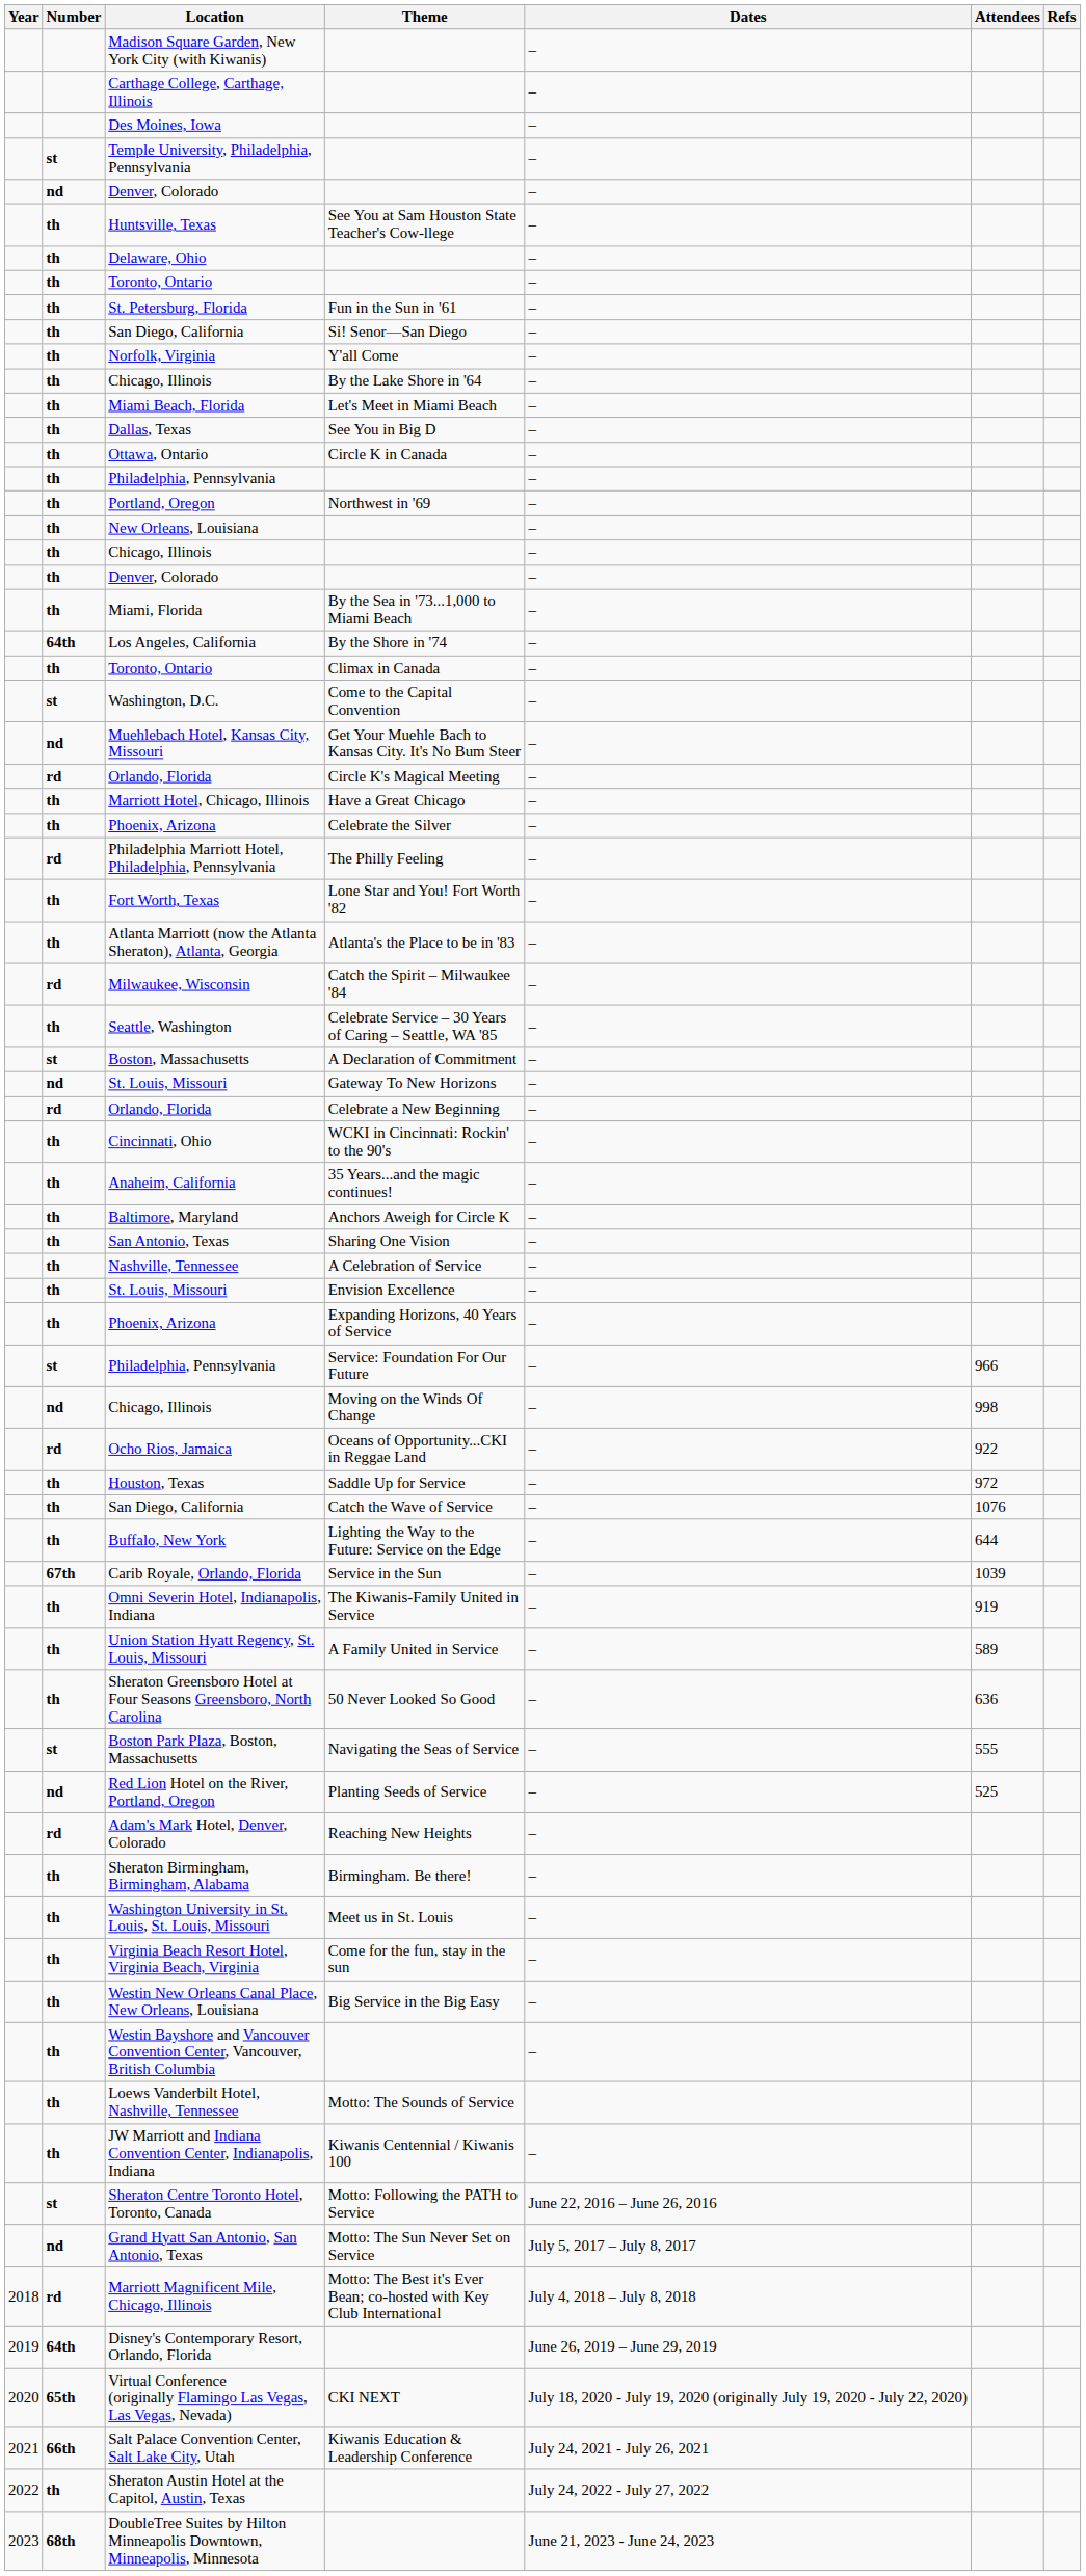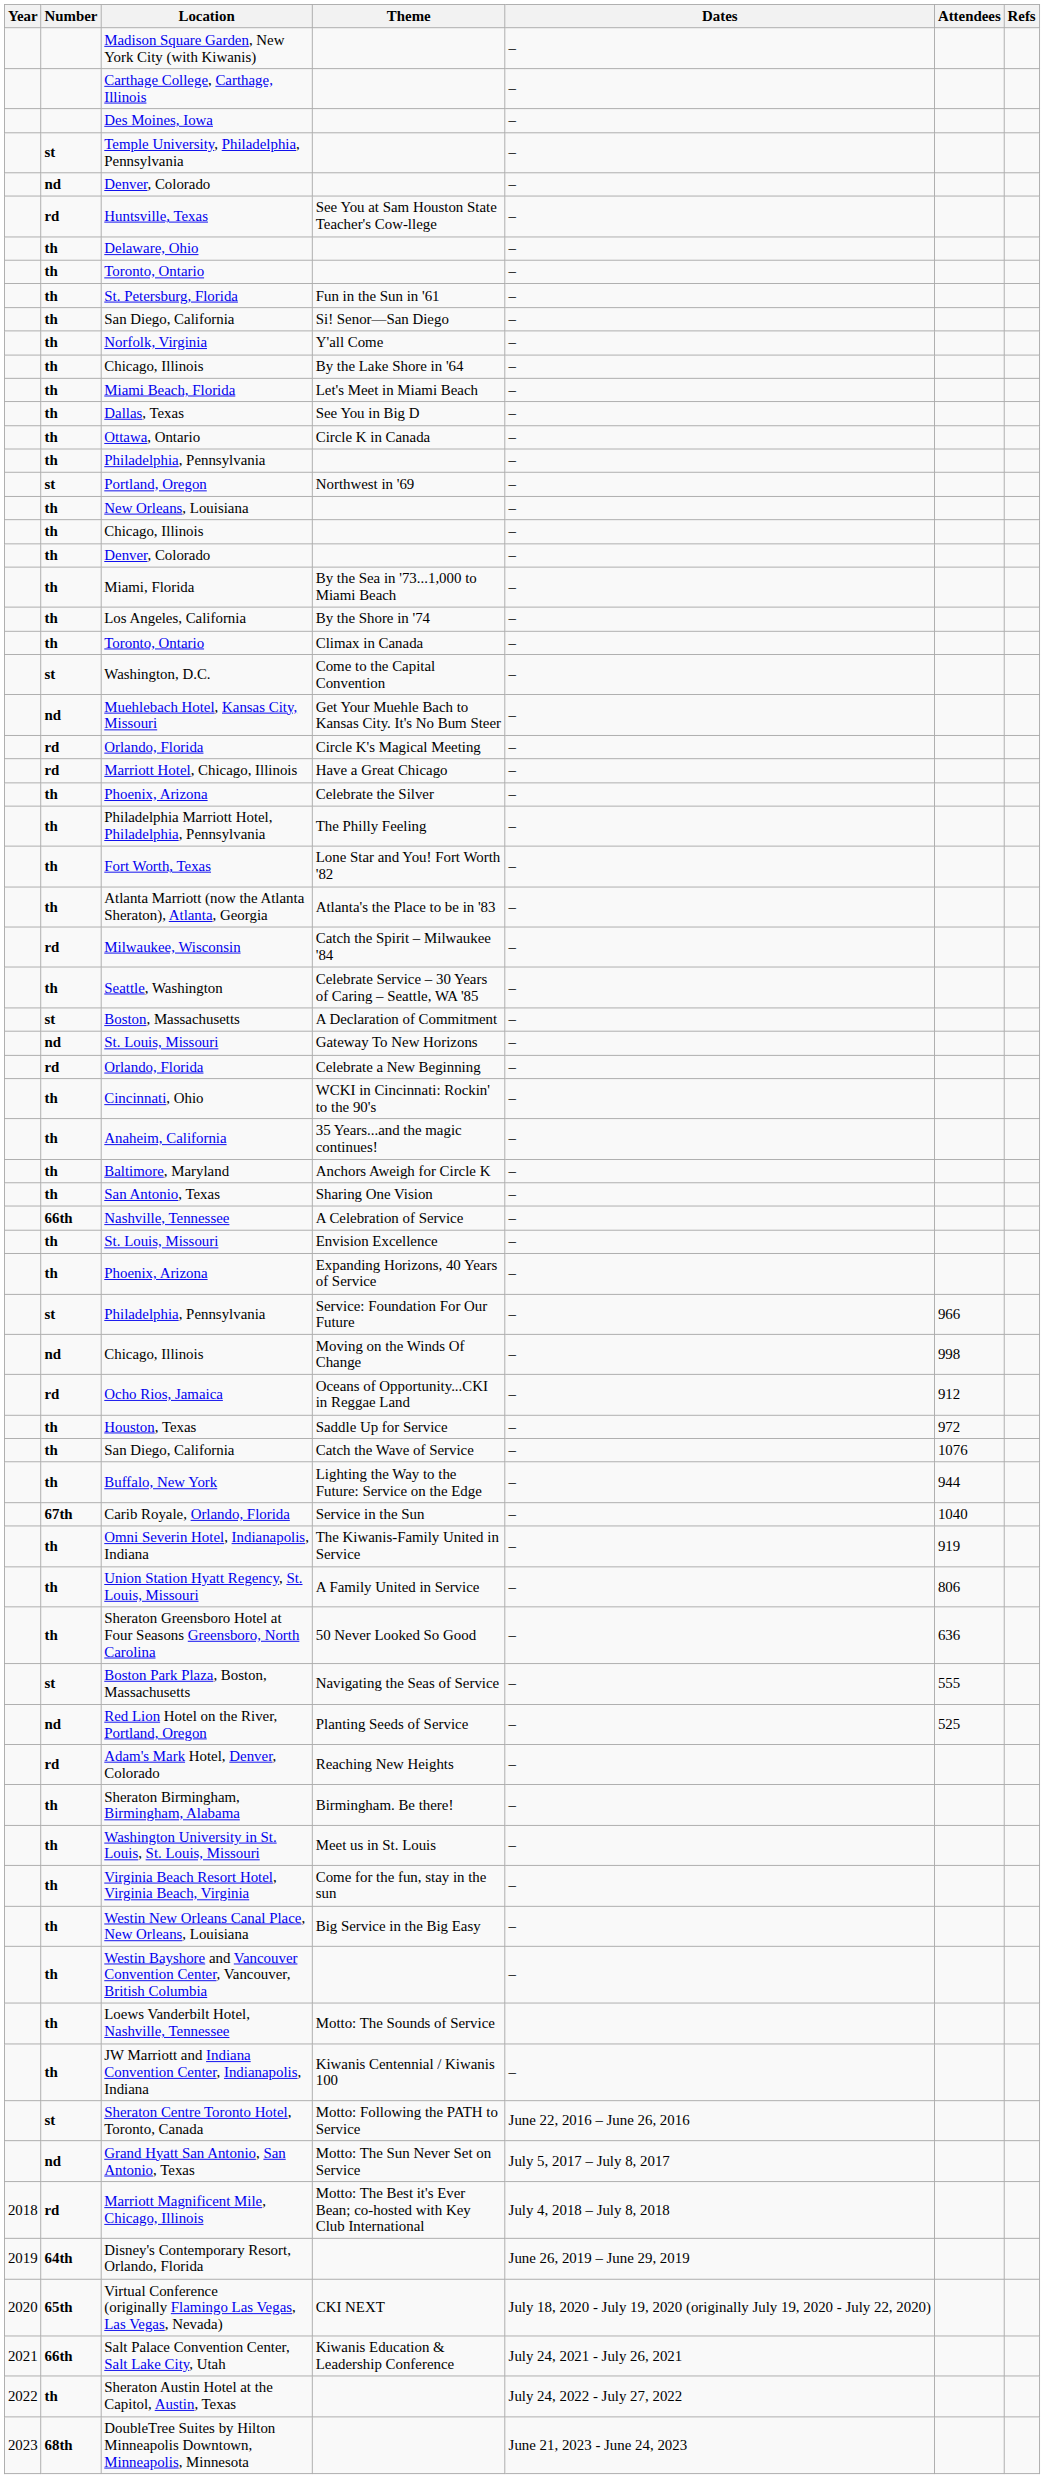 <table class="wikitable sortable">
 <tr>
 <th style="width:10px;">Year</th>
 <th style="width:20px;">Number</th>
 <th style="width:220px;">Location</th>
 <th style="width:200px;">Theme</th>
 <th style="width:*;">Dates</th>
 <th style="width:15px;">Attendees</th>
 <th style="width:10px;">Refs</th>
 </tr>
 <tr>
 <td></td>
 <td></td>
 <td><a href='#'>Madison Square Garden</a>, New York City (with Kiwanis)</td>
 <td></td>
 <td> – </td>
 <td></td>
 <td></td>
 </tr>
 <tr>
 <td></td>
 <td></td>
 <td><a href='#'>Carthage College</a>, <a href='#'>Carthage, Illinois</a></td>
 <td></td>
 <td> – </td>
 <td></td>
 <td></td>
 </tr>
 <tr>
 <td></td>
 <td></td>
 <td><a href='#'>Des Moines, Iowa</a></td>
 <td></td>
 <td> – </td>
 <td></td>
 <td></td>
 </tr>
 <tr>
 <td></td>
 <td><strong>st</strong></td>
 <td><a href='#'>Temple University</a>, <a href='#'>Philadelphia</a>, Pennsylvania</td>
 <td></td>
 <td> – </td>
 <td></td>
 <td></td>
 </tr>
 <tr>
 <td></td>
 <td><strong>nd</strong></td>
 <td><a href='#'>Denver</a>, Colorado</td>
 <td></td>
 <td> – </td>
 <td></td>
 <td></td>
 </tr>
 <tr>
 <td></td>
-<td><strong>th</strong></td>
+<td><strong>rd</strong></td>
 <td><a href='#'>Huntsville, Texas</a></td>
 <td>See You at Sam Houston State Teacher's Cow-llege</td>
 <td> – </td>
 <td></td>
 <td></td>
 </tr>
 <tr>
 <td></td>
 <td><strong>th</strong></td>
 <td><a href='#'>Delaware, Ohio</a></td>
 <td></td>
 <td> – </td>
 <td></td>
 <td></td>
 </tr>
 <tr>
 <td></td>
 <td><strong>th</strong></td>
 <td><a href='#'>Toronto, Ontario</a></td>
 <td></td>
 <td> – </td>
 <td></td>
 <td></td>
 </tr>
 <tr>
 <td></td>
 <td><strong>th</strong></td>
 <td><a href='#'>St. Petersburg, Florida</a></td>
 <td>Fun in the Sun in '61</td>
 <td> – </td>
 <td></td>
 <td></td>
 </tr>
 <tr>
 <td></td>
 <td><strong>th</strong></td>
 <td>San Diego, California</td>
 <td>Si! Senor—San Diego</td>
 <td> – </td>
 <td></td>
 <td></td>
 </tr>
 <tr>
 <td></td>
 <td><strong>th</strong></td>
 <td><a href='#'>Norfolk, Virginia</a></td>
 <td>Y'all Come</td>
 <td> – </td>
 <td></td>
 <td></td>
 </tr>
 <tr>
 <td></td>
 <td><strong>th</strong></td>
 <td>Chicago, Illinois</td>
 <td>By the Lake Shore in '64</td>
 <td> – </td>
 <td></td>
 <td></td>
 </tr>
 <tr>
 <td></td>
 <td><strong>th</strong></td>
 <td><a href='#'>Miami Beach, Florida</a></td>
 <td>Let's Meet in Miami Beach</td>
 <td> – </td>
 <td></td>
 <td></td>
 </tr>
 <tr>
 <td></td>
 <td><strong>th</strong></td>
 <td><a href='#'>Dallas</a>, Texas</td>
 <td>See You in Big D</td>
 <td> – </td>
 <td></td>
 <td></td>
 </tr>
 <tr>
 <td></td>
 <td><strong>th</strong></td>
 <td><a href='#'>Ottawa</a>, Ontario</td>
 <td>Circle K in Canada</td>
 <td> – </td>
 <td></td>
 <td></td>
 </tr>
 <tr>
 <td></td>
 <td><strong>th</strong></td>
 <td><a href='#'>Philadelphia</a>, Pennsylvania</td>
 <td></td>
 <td> – </td>
 <td></td>
 <td></td>
 </tr>
 <tr>
 <td></td>
-<td><strong>th</strong></td>
+<td><strong>st</strong></td>
 <td><a href='#'>Portland, Oregon</a></td>
 <td>Northwest in '69</td>
 <td> – </td>
 <td></td>
 <td></td>
 </tr>
 <tr>
 <td></td>
 <td><strong>th</strong></td>
 <td><a href='#'>New Orleans</a>, Louisiana</td>
 <td></td>
 <td> – </td>
 <td></td>
 <td></td>
 </tr>
 <tr>
 <td></td>
 <td><strong>th</strong></td>
 <td>Chicago, Illinois</td>
 <td></td>
 <td> – </td>
 <td></td>
 <td></td>
 </tr>
 <tr>
 <td></td>
 <td><strong>th</strong></td>
 <td><a href='#'>Denver</a>, Colorado</td>
 <td></td>
 <td> – </td>
 <td></td>
 <td></td>
 </tr>
 <tr>
 <td></td>
 <td><strong>th</strong></td>
 <td>Miami, Florida</td>
 <td>By the Sea in '73...1,000 to Miami Beach</td>
 <td> – </td>
 <td></td>
 <td></td>
 </tr>
 <tr>
 <td></td>
-<td><strong>64th</strong></td>
+<td><strong>th</strong></td>
 <td>Los Angeles, California</td>
 <td>By the Shore in '74</td>
 <td> – </td>
 <td></td>
 <td></td>
 </tr>
 <tr>
 <td></td>
 <td><strong>th</strong></td>
 <td><a href='#'>Toronto, Ontario</a></td>
 <td>Climax in Canada</td>
 <td> – </td>
 <td></td>
 <td></td>
 </tr>
 <tr>
 <td></td>
 <td><strong>st</strong></td>
 <td>Washington, D.C.</td>
 <td>Come to the Capital Convention</td>
 <td> – </td>
 <td></td>
 <td></td>
 </tr>
 <tr>
 <td></td>
 <td><strong>nd</strong></td>
 <td><a href='#'>Muehlebach Hotel</a>, <a href='#'>Kansas City, Missouri</a></td>
 <td>Get Your Muehle Bach to Kansas City. It's No Bum Steer</td>
 <td> – </td>
 <td></td>
 <td></td>
 </tr>
 <tr>
 <td></td>
 <td><strong>rd</strong></td>
 <td><a href='#'>Orlando, Florida</a></td>
 <td>Circle K's Magical Meeting</td>
 <td> – </td>
 <td></td>
 <td></td>
 </tr>
 <tr>
 <td></td>
-<td><strong>th</strong></td>
+<td><strong>rd</strong></td>
 <td><a href='#'>Marriott Hotel</a>, Chicago, Illinois</td>
 <td>Have a Great Chicago</td>
 <td> – </td>
 <td></td>
 <td></td>
 </tr>
 <tr>
 <td></td>
 <td><strong>th</strong></td>
 <td><a href='#'>Phoenix, Arizona</a></td>
 <td>Celebrate the Silver</td>
 <td> – </td>
 <td></td>
 <td></td>
 </tr>
 <tr>
 <td></td>
-<td><strong>rd</strong></td>
+<td><strong>th</strong></td>
 <td>Philadelphia Marriott Hotel, <a href='#'>Philadelphia</a>, Pennsylvania</td>
 <td>The Philly Feeling</td>
 <td> – </td>
 <td></td>
 <td></td>
 </tr>
 <tr>
 <td></td>
 <td><strong>th</strong></td>
 <td><a href='#'>Fort Worth, Texas</a></td>
 <td>Lone Star and You! Fort Worth '82</td>
 <td> – </td>
 <td></td>
 <td></td>
 </tr>
 <tr>
 <td></td>
 <td><strong>th</strong></td>
 <td>Atlanta Marriott (now the Atlanta Sheraton), <a href='#'>Atlanta</a>, Georgia</td>
 <td>Atlanta's the Place to be in '83</td>
 <td> – </td>
 <td></td>
 <td></td>
 </tr>
 <tr>
 <td></td>
 <td><strong>rd</strong></td>
 <td><a href='#'>Milwaukee, Wisconsin</a></td>
 <td>Catch the Spirit – Milwaukee '84</td>
 <td> – </td>
 <td></td>
 <td></td>
 </tr>
 <tr>
 <td></td>
 <td><strong>th</strong></td>
 <td><a href='#'>Seattle</a>, Washington</td>
 <td>Celebrate Service – 30 Years of Caring – Seattle, WA '85</td>
 <td> – </td>
 <td></td>
 <td></td>
 </tr>
 <tr>
 <td></td>
 <td><strong>st</strong></td>
 <td><a href='#'>Boston</a>, Massachusetts</td>
 <td>A Declaration of Commitment</td>
 <td> – </td>
 <td></td>
 <td></td>
 </tr>
 <tr>
 <td></td>
 <td><strong>nd</strong></td>
 <td><a href='#'>St. Louis, Missouri</a></td>
 <td>Gateway To New Horizons</td>
 <td> – </td>
 <td></td>
 <td></td>
 </tr>
 <tr>
 <td></td>
 <td><strong>rd</strong></td>
 <td><a href='#'>Orlando, Florida</a></td>
 <td>Celebrate a New Beginning</td>
 <td> – </td>
 <td></td>
 <td></td>
 </tr>
 <tr>
 <td></td>
 <td><strong>th</strong></td>
 <td><a href='#'>Cincinnati</a>, Ohio</td>
 <td>WCKI in Cincinnati: Rockin' to the 90's</td>
 <td> – </td>
 <td></td>
 <td></td>
 </tr>
 <tr>
 <td></td>
 <td><strong>th</strong></td>
 <td><a href='#'>Anaheim, California</a></td>
 <td>35 Years...and the magic continues!</td>
 <td> – </td>
 <td></td>
 <td></td>
 </tr>
 <tr>
 <td></td>
 <td><strong>th</strong></td>
 <td><a href='#'>Baltimore</a>, Maryland</td>
 <td>Anchors Aweigh for Circle K</td>
 <td> – </td>
 <td></td>
 <td></td>
 </tr>
 <tr>
 <td></td>
 <td><strong>th</strong></td>
 <td><a href='#'>San Antonio</a>, Texas</td>
 <td>Sharing One Vision</td>
 <td> – </td>
 <td></td>
 <td></td>
 </tr>
 <tr>
 <td></td>
-<td><strong>th</strong></td>
+<td><strong>66th</strong></td>
 <td><a href='#'>Nashville, Tennessee</a></td>
 <td>A Celebration of Service</td>
 <td> – </td>
 <td></td>
 <td></td>
 </tr>
 <tr>
 <td></td>
 <td><strong>th</strong></td>
 <td><a href='#'>St. Louis, Missouri</a></td>
 <td>Envision Excellence</td>
 <td> – </td>
 <td></td>
 <td></td>
 </tr>
 <tr>
 <td></td>
 <td><strong>th</strong></td>
 <td><a href='#'>Phoenix, Arizona</a></td>
 <td>Expanding Horizons, 40 Years of Service</td>
 <td> – </td>
 <td></td>
 <td></td>
 </tr>
 <tr>
 <td></td>
 <td><strong>st</strong></td>
 <td><a href='#'>Philadelphia</a>, Pennsylvania</td>
 <td>Service: Foundation For Our Future</td>
 <td> – </td>
 <td>966</td>
 <td></td>
 </tr>
 <tr>
 <td></td>
 <td><strong>nd</strong></td>
 <td>Chicago, Illinois</td>
 <td>Moving on the Winds Of Change</td>
 <td> – </td>
 <td>998</td>
 <td></td>
 </tr>
 <tr>
 <td></td>
 <td><strong>rd</strong></td>
 <td><a href='#'>Ocho Rios, Jamaica</a></td>
 <td>Oceans of Opportunity...CKI in Reggae Land</td>
 <td> – </td>
-<td>922</td>
+<td>912</td>
 <td></td>
 </tr>
 <tr>
 <td></td>
 <td><strong>th</strong></td>
 <td><a href='#'>Houston</a>, Texas</td>
 <td>Saddle Up for Service</td>
 <td> – </td>
 <td>972</td>
 <td></td>
 </tr>
 <tr>
 <td></td>
 <td><strong>th</strong></td>
 <td>San Diego, California</td>
 <td>Catch the Wave of Service</td>
 <td> – </td>
 <td>1076</td>
 <td></td>
 </tr>
 <tr>
 <td></td>
 <td><strong>th</strong></td>
 <td><a href='#'>Buffalo, New York</a></td>
 <td>Lighting the Way to the Future: Service on the Edge</td>
 <td> – </td>
-<td>644</td>
+<td>944</td>
 <td></td>
 </tr>
 <tr>
 <td></td>
 <td><strong>67th</strong></td>
 <td>Carib Royale, <a href='#'>Orlando, Florida</a></td>
 <td>Service in the Sun</td>
 <td> – </td>
-<td>1039</td>
+<td>1040</td>
 <td></td>
 </tr>
 <tr>
 <td></td>
 <td><strong>th</strong></td>
 <td><a href='#'>Omni Severin Hotel</a>, <a href='#'>Indianapolis</a>, Indiana</td>
 <td>The Kiwanis-Family United in Service</td>
 <td> – </td>
 <td>919</td>
 <td></td>
 </tr>
 <tr>
 <td></td>
 <td><strong>th</strong></td>
 <td><a href='#'>Union Station Hyatt Regency</a>, <a href='#'>St. Louis, Missouri</a></td>
 <td>A Family United in Service</td>
 <td> – </td>
-<td>589</td>
+<td>806</td>
 <td></td>
 </tr>
 <tr>
 <td></td>
 <td><strong>th</strong></td>
 <td>Sheraton Greensboro Hotel at Four Seasons <a href='#'>Greensboro, North Carolina</a></td>
 <td>50 Never Looked So Good</td>
 <td> – </td>
 <td>636</td>
 <td></td>
 </tr>
 <tr>
 <td></td>
 <td><strong>st</strong></td>
 <td><a href='#'>Boston Park Plaza</a>, Boston, Massachusetts</td>
 <td>Navigating the Seas of Service</td>
 <td> – </td>
 <td>555</td>
 <td></td>
 </tr>
 <tr>
 <td></td>
 <td><strong>nd</strong></td>
 <td><a href='#'>Red Lion</a> Hotel on the River, <a href='#'>Portland, Oregon</a></td>
 <td>Planting Seeds of Service</td>
 <td> – </td>
 <td>525</td>
 <td></td>
 </tr>
 <tr>
 <td></td>
 <td><strong>rd</strong></td>
 <td><a href='#'>Adam's Mark</a> Hotel, <a href='#'>Denver</a>, Colorado</td>
 <td>Reaching New Heights</td>
 <td> – </td>
 <td></td>
 <td></td>
 </tr>
 <tr>
 <td></td>
 <td><strong>th</strong></td>
 <td>Sheraton Birmingham, <a href='#'>Birmingham, Alabama</a></td>
 <td>Birmingham. Be there!</td>
 <td> – </td>
 <td></td>
 <td></td>
 </tr>
 <tr>
 <td></td>
 <td><strong>th</strong></td>
 <td><a href='#'>Washington University in St. Louis</a>, <a href='#'>St. Louis, Missouri</a></td>
 <td>Meet us in St. Louis</td>
 <td> – </td>
 <td></td>
 <td></td>
 </tr>
 <tr>
 <td></td>
 <td><strong>th</strong></td>
 <td><a href='#'>Virginia Beach Resort Hotel</a>, <a href='#'>Virginia Beach, Virginia</a></td>
 <td>Come for the fun, stay in the sun</td>
 <td> – </td>
 <td></td>
 <td></td>
 </tr>
 <tr>
 <td></td>
 <td><strong>th</strong></td>
 <td><a href='#'>Westin New Orleans Canal Place</a>, <a href='#'>New Orleans</a>, Louisiana</td>
 <td>Big Service in the Big Easy</td>
 <td> – </td>
 <td></td>
 <td></td>
 </tr>
 <tr>
 <td></td>
 <td><strong>th</strong></td>
 <td><a href='#'>Westin Bayshore</a> and <a href='#'>Vancouver Convention Center</a>, Vancouver, <a href='#'>British Columbia</a></td>
 <td></td>
 <td> – </td>
 <td></td>
 <td></td>
 </tr>
 <tr>
 <td></td>
 <td><strong>th</strong></td>
 <td>Loews Vanderbilt Hotel, <a href='#'>Nashville, Tennessee</a></td>
 <td>Motto: The Sounds of Service</td>
 <td></td>
 <td></td>
 <td></td>
 </tr>
 <tr>
 <td></td>
 <td><strong>th</strong></td>
 <td>JW Marriott and <a href='#'>Indiana Convention Center</a>, <a href='#'>Indianapolis</a>, Indiana</td>
 <td>Kiwanis Centennial / Kiwanis 100</td>
 <td> – </td>
 <td></td>
 <td></td>
 </tr>
 <tr>
 <td></td>
 <td><strong>st</strong></td>
 <td><a href='#'>Sheraton Centre Toronto Hotel</a>, Toronto, Canada</td>
 <td>Motto: Following the PATH to Service</td>
 <td>June 22, 2016 – June 26, 2016</td>
 <td></td>
 <td></td>
 </tr>
 <tr>
 <td></td>
 <td><strong>nd</strong></td>
 <td><a href='#'>Grand Hyatt San Antonio</a>, <a href='#'>San Antonio</a>, Texas</td>
 <td>Motto: The Sun Never Set on Service</td>
 <td>July 5, 2017 – July 8, 2017</td>
 <td></td>
 <td></td>
 </tr>
 <tr>
 <td>2018</td>
 <td><strong>rd</strong></td>
 <td><a href='#'>Marriott Magnificent Mile</a>, <a href='#'>Chicago, Illinois</a></td>
 <td>Motto: The Best it's Ever Bean; co-hosted with Key Club International</td>
 <td>July 4, 2018 – July 8, 2018</td>
 <td></td>
 <td></td>
 </tr>
 <tr>
 <td>2019</td>
 <td><strong>64th</strong></td>
 <td>Disney's Contemporary Resort, Orlando, Florida</td>
 <td></td>
 <td>June 26, 2019 – June 29, 2019</td>
 <td></td>
 <td></td>
 </tr>
 <tr>
 <td>2020</td>
 <td><strong>65th</strong></td>
 <td>Virtual Conference<br>(originally <a href='#'>Flamingo Las Vegas</a>, <a href='#'>Las Vegas</a>, Nevada)</td>
 <td>CKI NEXT</td>
 <td>July 18, 2020 - July 19, 2020 (originally July 19, 2020 - July 22, 2020)</td>
 <td></td>
 <td></td>
 </tr>
 <tr>
 <td>2021</td>
 <td><strong>66th</strong></td>
 <td>Salt Palace Convention Center, <a href='#'>Salt Lake City</a>, Utah</td>
 <td>Kiwanis Education & Leadership Conference</td>
 <td>July 24, 2021 - July 26, 2021</td>
 <td></td>
 <td></td>
 </tr>
 <tr>
 <td>2022</td>
 <td><strong>th</strong></td>
 <td>Sheraton Austin Hotel at the Capitol, <a href='#'>Austin</a>, Texas</td>
 <td></td>
 <td>July 24, 2022 - July 27, 2022</td>
 <td></td>
 <td></td>
 </tr>
 <tr>
 <td>2023</td>
 <td><strong>68th</strong></td>
 <td>DoubleTree Suites by Hilton Minneapolis Downtown, <a href='#'>Minneapolis</a>, Minnesota</td>
 <td></td>
 <td>June 21, 2023 - June 24, 2023</td>
 <td></td>
 <td></td>
 </tr>
 </table>
